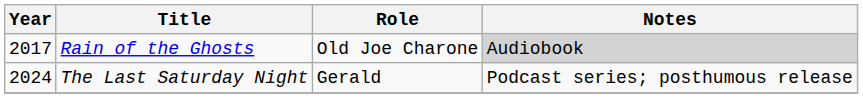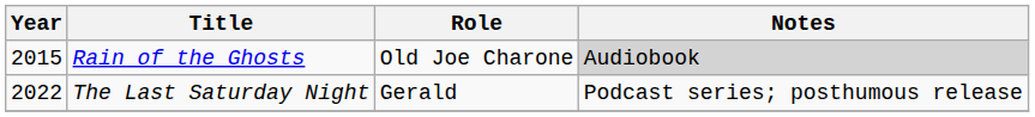 <table class="wikitable sortable">
 <tr>
 <th>Year</th>
 <th>Title</th>
 <th>Role</th>
 <th>Notes</th>
 </tr>
 <tr>
-<td>2017</td>
+<td>2015</td>
 <td><em><a href='#'>Rain of the Ghosts</a></em></td>
 <td>Old Joe Charone</td>
 <td style="background: lightgrey;">Audiobook</td>
 </tr>
 <tr>
-<td>2024</td>
+<td>2022</td>
 <td><em>The Last Saturday Night</em></td>
 <td>Gerald</td>
 <td>Podcast series; posthumous release</td>
 </tr>
 <tr>
 </tr>
 </table>
